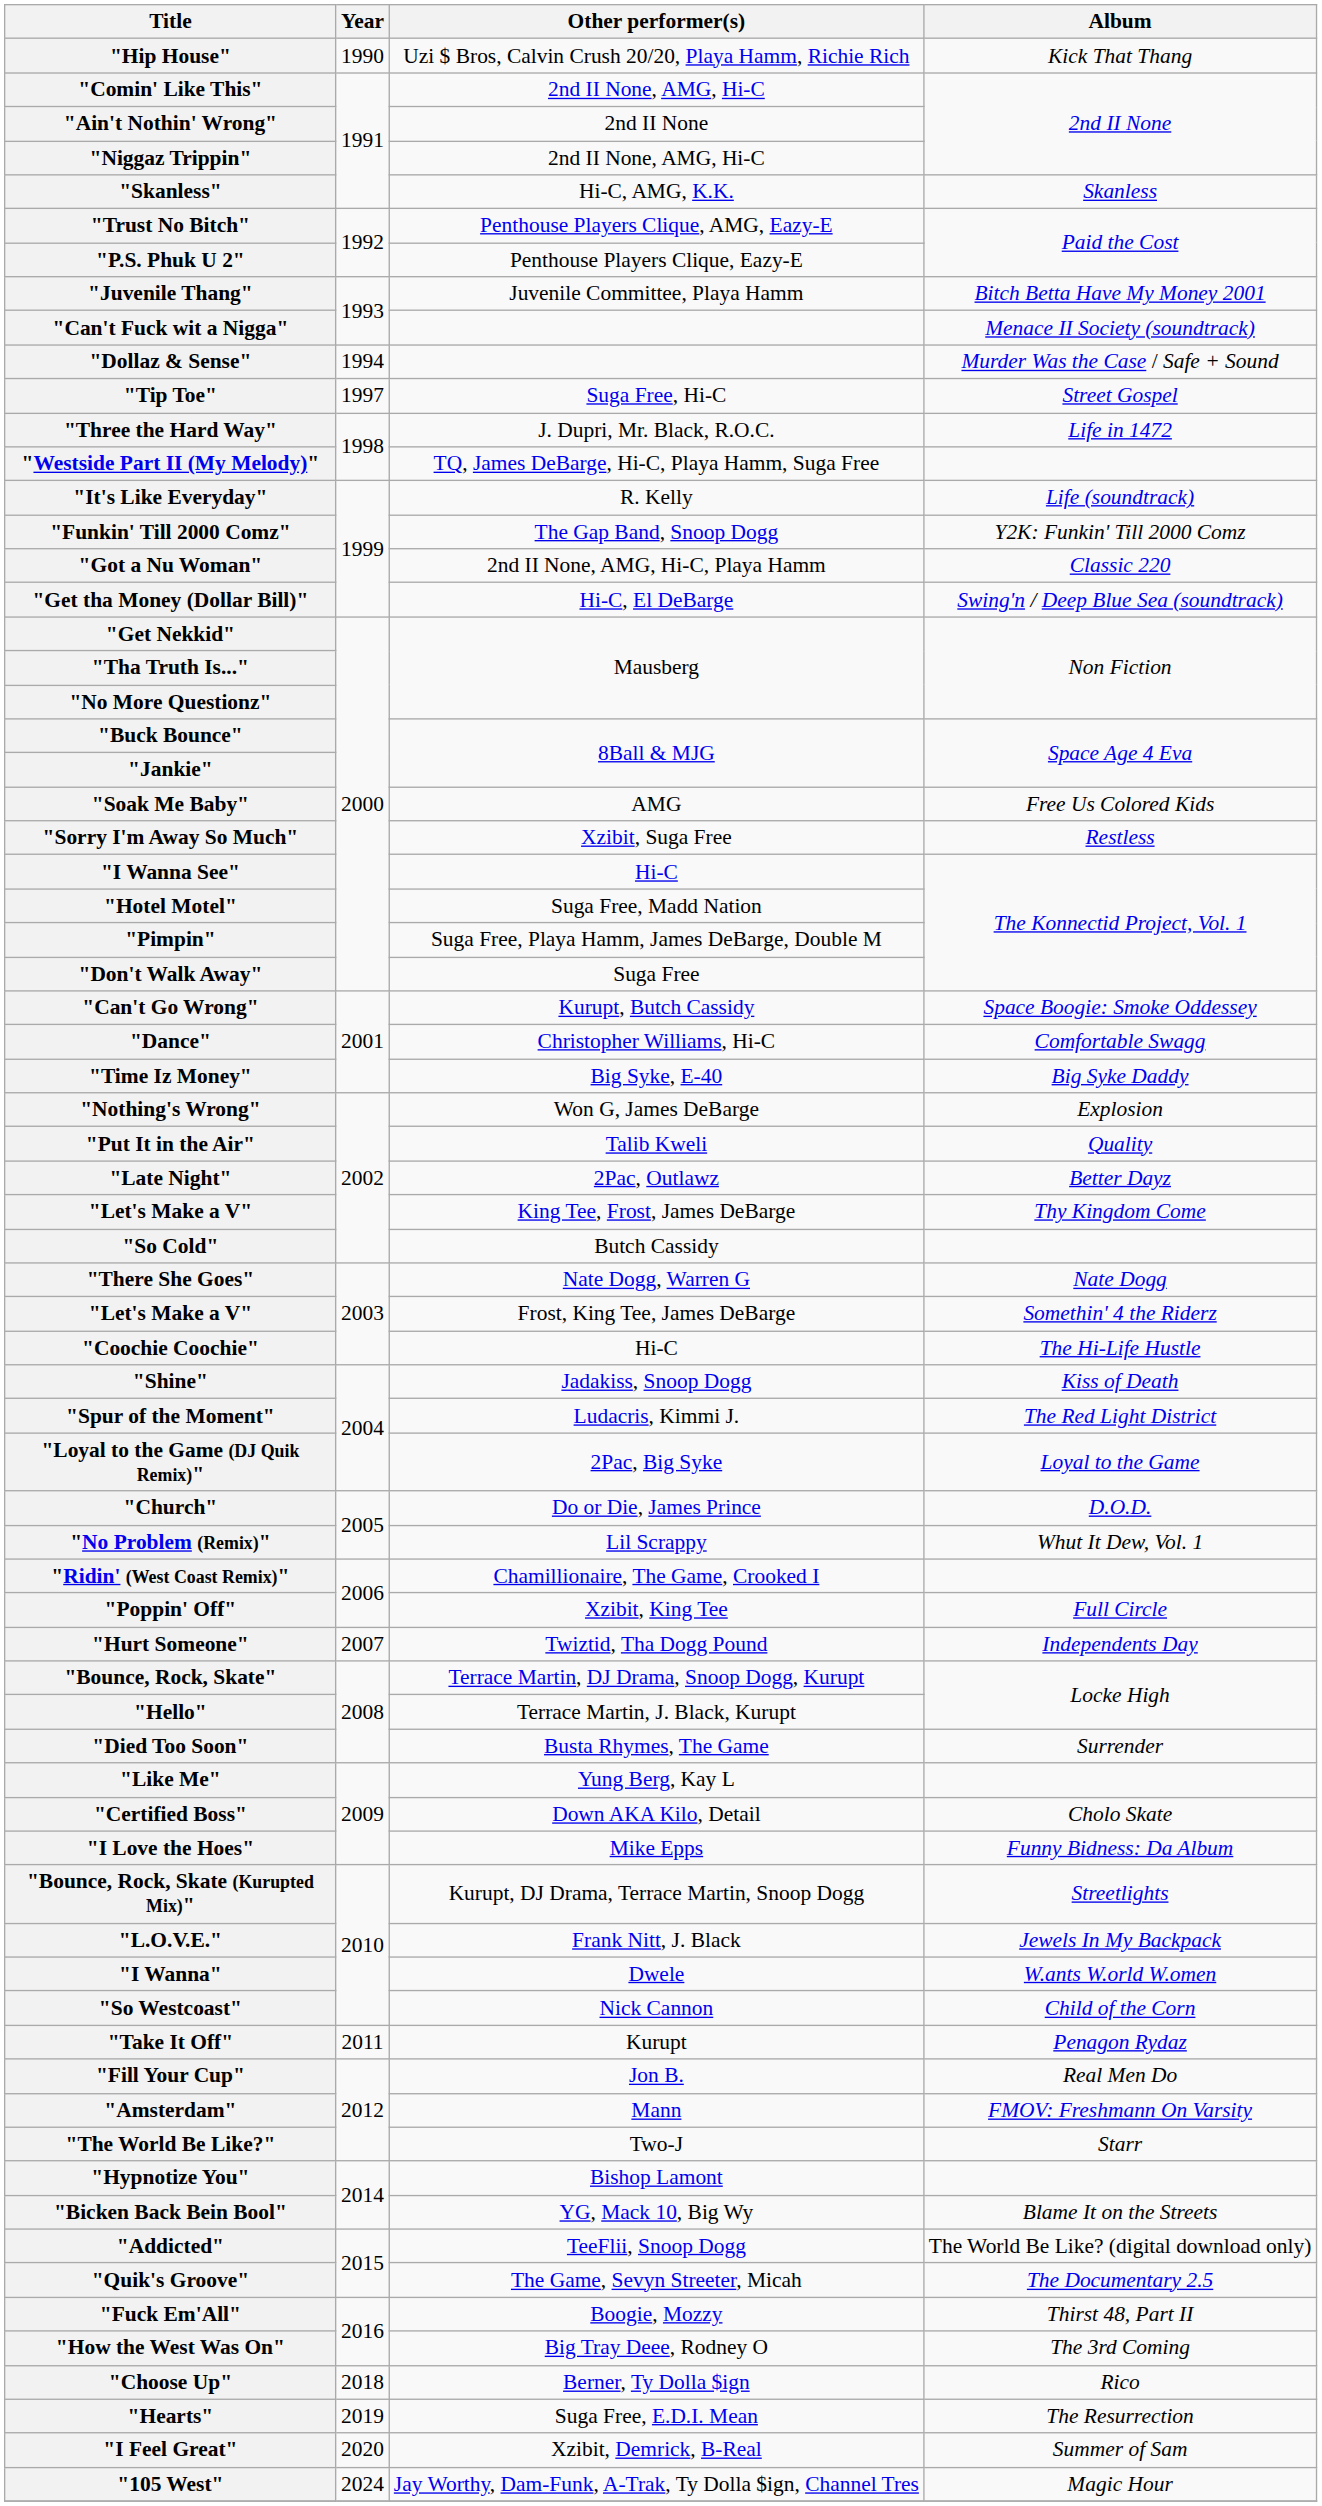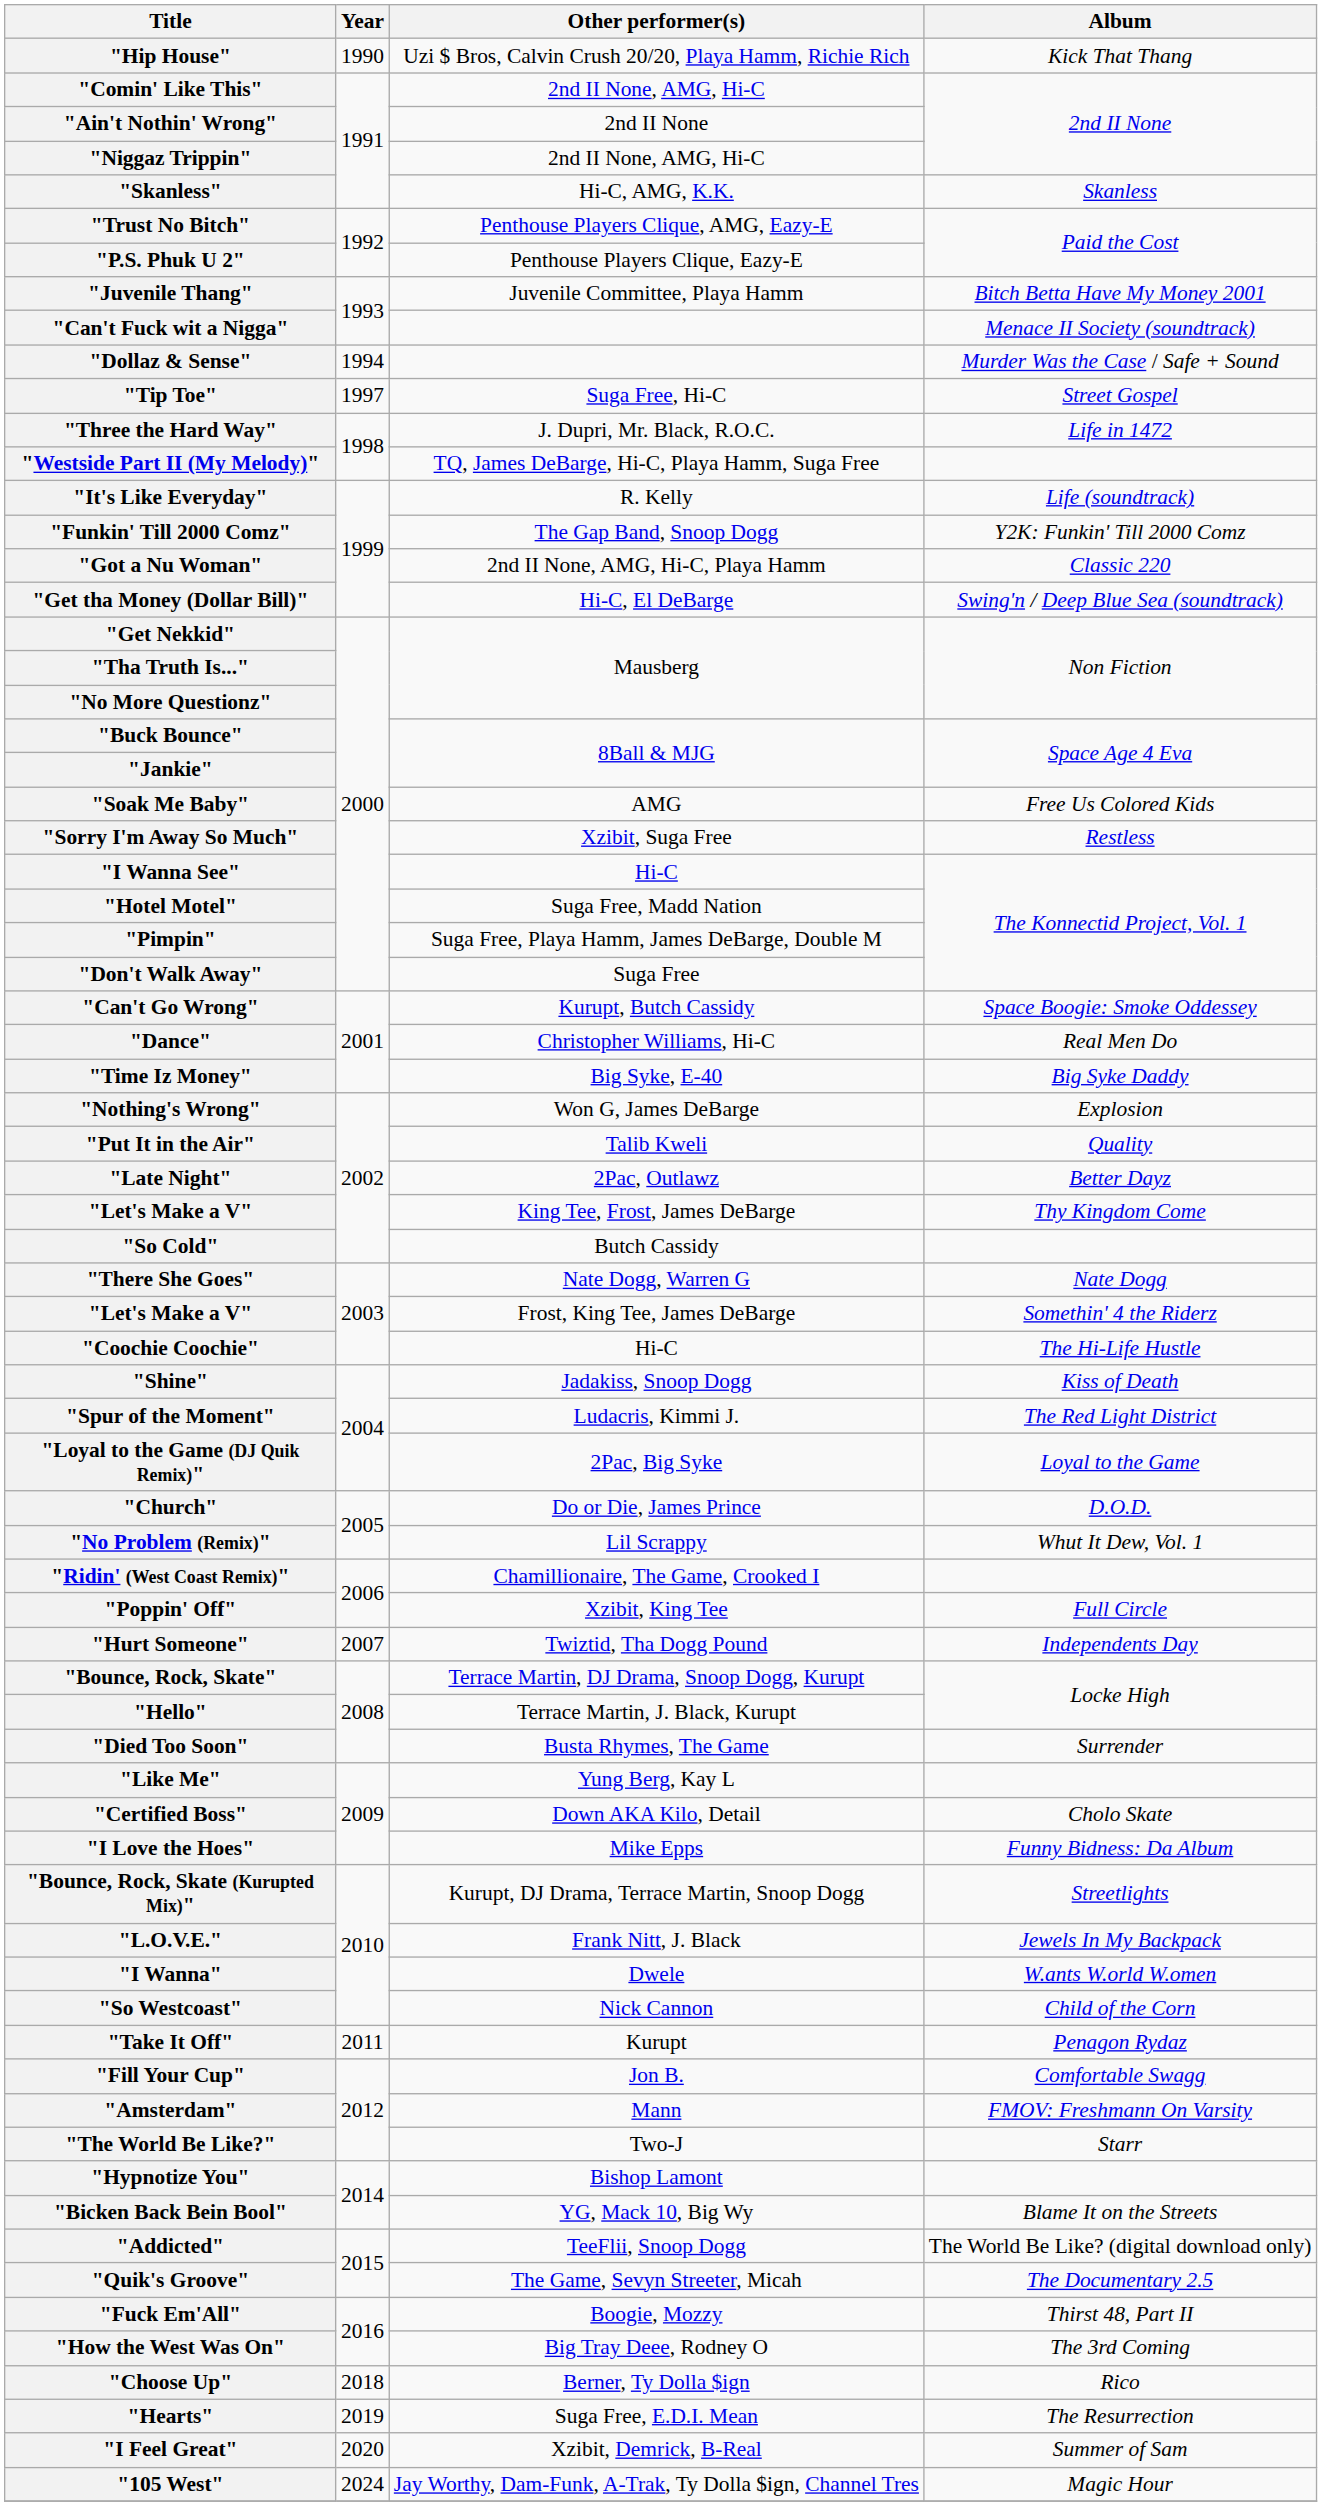 <table class="wikitable plainrowheaders" style="text-align:center;">
 <tr>
 <th scope="col" style="width:15em;">Title</th>
 <th scope="col">Year</th>
 <th scope="col">Other performer(s)</th>
 <th scope="col">Album</th>
 </tr>
 <tr>
 <th scope="row">"Hip House"</th>
 <td>1990</td>
 <td>Uzi $ Bros, Calvin Crush 20/20, <a href='#'>Playa Hamm</a>, <a href='#'>Richie Rich</a></td>
 <td><em>Kick That Thang</em></td>
 </tr>
 <tr>
 <th scope="row">"Comin' Like This"</th>
 <td rowspan="4">1991</td>
 <td><a href='#'>2nd II None</a>, <a href='#'>AMG</a>, <a href='#'>Hi-C</a></td>
 <td rowspan="3"><em><a href='#'>2nd II None</a></em></td>
 </tr>
 <tr>
 <th scope="row">"Ain't Nothin' Wrong"</th>
 <td>2nd II None</td>
 </tr>
 <tr>
 <th scope="row">"Niggaz Trippin"</th>
 <td>2nd II None, AMG, Hi-C</td>
 </tr>
 <tr>
 <th scope="row">"Skanless"</th>
 <td>Hi-C, AMG, <a href='#'>K.K.</a></td>
 <td><em><a href='#'>Skanless</a></em></td>
 </tr>
 <tr>
 <th scope="row">"Trust No Bitch"</th>
 <td rowspan="2">1992</td>
 <td><a href='#'>Penthouse Players Clique</a>, AMG, <a href='#'>Eazy-E</a></td>
 <td rowspan="2"><em><a href='#'>Paid the Cost</a></em></td>
 </tr>
 <tr>
 <th scope="row">"P.S. Phuk U 2"</th>
 <td>Penthouse Players Clique, Eazy-E</td>
 </tr>
 <tr>
 <th scope="row">"Juvenile Thang"</th>
 <td rowspan="2">1993</td>
 <td>Juvenile Committee, Playa Hamm</td>
 <td><em><a href='#'>Bitch Betta Have My Money 2001</a></em></td>
 </tr>
 <tr>
 <th>"Can't Fuck wit a Nigga"</th>
 <td></td>
 <td><em><a href='#'>Menace II Society (soundtrack)</a></em></td>
 </tr>
 <tr>
 <th>"Dollaz & Sense"</th>
 <td>1994</td>
 <td></td>
 <td><em><a href='#'>Murder Was the Case</a></em> / <em>Safe + Sound</em></td>
 </tr>
 <tr>
 <th scope="row">"Tip Toe"</th>
 <td>1997</td>
 <td><a href='#'>Suga Free</a>, Hi-C</td>
 <td><em><a href='#'>Street Gospel</a></em></td>
 </tr>
 <tr>
 <th>"Three the Hard Way"</th>
 <td rowspan="2">1998</td>
 <td>J. Dupri, Mr. Black, R.O.C.</td>
 <td><em><a href='#'>Life in 1472</a></em></td>
 </tr>
 <tr>
 <th scope="row">"<a href='#'>Westside Part II (My Melody)</a>"</th>
 <td><a href='#'>TQ</a>, <a href='#'>James DeBarge</a>, Hi-C, Playa Hamm, Suga Free</td>
 <td></td>
 </tr>
 <tr>
 <th>"It's Like Everyday"</th>
 <td rowspan="4">1999</td>
 <td>R. Kelly</td>
 <td><em><a href='#'>Life (soundtrack)</a></em></td>
 </tr>
 <tr>
 <th scope="row">"Funkin' Till 2000 Comz"</th>
 <td><a href='#'>The Gap Band</a>, <a href='#'>Snoop Dogg</a></td>
 <td><em>Y2K: Funkin' Till 2000 Comz</em></td>
 </tr>
 <tr>
 <th scope="row">"Got a Nu Woman"</th>
 <td>2nd II None, AMG, Hi-C, Playa Hamm</td>
 <td><em><a href='#'>Classic 220</a></em></td>
 </tr>
 <tr>
 <th scope="row">"Get tha Money (Dollar Bill)"</th>
 <td><a href='#'>Hi-C</a>, <a href='#'>El DeBarge</a></td>
 <td><em><a href='#'>Swing'n</a> / <a href='#'>Deep Blue Sea (soundtrack)</a></em></td>
 </tr>
 <tr>
 <th scope="row">"Get Nekkid"</th>
 <td rowspan="11">2000</td>
 <td rowspan="3">Mausberg</td>
 <td rowspan="3"><em>Non Fiction</em></td>
 </tr>
 <tr>
 <th scope="row">"Tha Truth Is..."</th>
 </tr>
 <tr>
 <th scope="row">"No More Questionz"</th>
 </tr>
 <tr>
 <th scope="row">"Buck Bounce"</th>
 <td rowspan="2"><a href='#'>8Ball & MJG</a></td>
 <td rowspan="2"><em><a href='#'>Space Age 4 Eva</a></em></td>
 </tr>
 <tr>
 <th scope="row">"Jankie"</th>
 </tr>
 <tr>
 <th scope="row">"Soak Me Baby"</th>
 <td>AMG</td>
 <td><em>Free Us Colored Kids</em></td>
 </tr>
 <tr>
 <th scope="row">"Sorry I'm Away So Much"</th>
 <td><a href='#'>Xzibit</a>, Suga Free</td>
 <td><em><a href='#'>Restless</a></em></td>
 </tr>
 <tr>
 <th scope="row">"I Wanna See"</th>
 <td><a href='#'>Hi-C</a></td>
 <td rowspan="4"><em><a href='#'>The Konnectid Project, Vol. 1</a></em></td>
 </tr>
 <tr>
 <th scope="row">"Hotel Motel"</th>
 <td>Suga Free, Madd Nation</td>
 </tr>
 <tr>
 <th scope="row">"Pimpin"</th>
 <td>Suga Free, Playa Hamm, James DeBarge, Double M</td>
 </tr>
 <tr>
 <th scope="row">"Don't Walk Away"</th>
 <td>Suga Free</td>
 </tr>
 <tr>
 <th scope="row">"Can't Go Wrong"</th>
 <td rowspan="3">2001</td>
 <td><a href='#'>Kurupt</a>, <a href='#'>Butch Cassidy</a></td>
 <td><em><a href='#'>Space Boogie: Smoke Oddessey</a></em></td>
 </tr>
 <tr>
 <th scope="row">"Dance"</th>
 <td><a href='#'>Christopher Williams</a>, Hi-C</td>
-<td><em><a href='#'>Comfortable Swagg</a></em></td>
+<td><em>Real Men Do</em></td>
 </tr>
 <tr>
 <th scope="row">"Time Iz Money"</th>
 <td><a href='#'>Big Syke</a>, <a href='#'>E-40</a></td>
 <td><em><a href='#'>Big Syke Daddy</a></em></td>
 </tr>
 <tr>
 <th scope="row">"Nothing's Wrong"</th>
 <td rowspan="5">2002</td>
 <td>Won G, James DeBarge</td>
 <td><em>Explosion</em></td>
 </tr>
 <tr>
 <th scope="row">"Put It in the Air"</th>
 <td><a href='#'>Talib Kweli</a></td>
 <td><em><a href='#'>Quality</a></em></td>
 </tr>
 <tr>
 <th scope="row">"Late Night"</th>
 <td><a href='#'>2Pac</a>, <a href='#'>Outlawz</a></td>
 <td><em><a href='#'>Better Dayz</a></em></td>
 </tr>
 <tr>
 <th scope="row">"Let's Make a V"</th>
 <td><a href='#'>King Tee</a>, <a href='#'>Frost</a>, James DeBarge</td>
 <td><em><a href='#'>Thy Kingdom Come</a></em></td>
 </tr>
 <tr>
 <th scope="row">"So Cold"</th>
 <td>Butch Cassidy</td>
 <td></td>
 </tr>
 <tr>
 <th scope="row">"There She Goes"</th>
 <td rowspan="3">2003</td>
 <td><a href='#'>Nate Dogg</a>, <a href='#'>Warren G</a></td>
 <td><em><a href='#'>Nate Dogg</a></em></td>
 </tr>
 <tr>
 <th scope="row">"Let's Make a V"</th>
 <td>Frost, King Tee, James DeBarge</td>
 <td><em><a href='#'>Somethin' 4 the Riderz</a></em></td>
 </tr>
 <tr>
 <th scope="row">"Coochie Coochie"</th>
 <td>Hi-C</td>
 <td><em><a href='#'>The Hi-Life Hustle</a></em></td>
 </tr>
 <tr>
 <th scope="row">"Shine"</th>
 <td rowspan="3">2004</td>
 <td><a href='#'>Jadakiss</a>, <a href='#'>Snoop Dogg</a></td>
 <td><em><a href='#'>Kiss of Death</a></em></td>
 </tr>
 <tr>
 <th scope="row">"Spur of the Moment"</th>
 <td><a href='#'>Ludacris</a>, Kimmi J.</td>
 <td><em><a href='#'>The Red Light District</a></em></td>
 </tr>
 <tr>
 <th scope="row">"Loyal to the Game <small>(DJ Quik Remix)</small>"</th>
 <td><a href='#'>2Pac</a>, <a href='#'>Big Syke</a></td>
 <td><em><a href='#'>Loyal to the Game</a></em></td>
 </tr>
 <tr>
 <th scope="row">"Church"</th>
 <td rowspan="2">2005</td>
 <td><a href='#'>Do or Die</a>, <a href='#'>James Prince</a></td>
 <td><em><a href='#'>D.O.D.</a></em></td>
 </tr>
 <tr>
 <th scope="row">"<a href='#'>No Problem</a> <small>(Remix)</small>"</th>
 <td><a href='#'>Lil Scrappy</a></td>
 <td><em>Whut It Dew, Vol. 1</em></td>
 </tr>
 <tr>
 <th scope="row">"<a href='#'>Ridin'</a> <small>(West Coast Remix)</small>"</th>
 <td rowspan="2">2006</td>
 <td><a href='#'>Chamillionaire</a>, <a href='#'>The Game</a>, <a href='#'>Crooked I</a></td>
 <td></td>
 </tr>
 <tr>
 <th scope="row">"Poppin' Off"</th>
 <td><a href='#'>Xzibit</a>, <a href='#'>King Tee</a></td>
 <td><em><a href='#'>Full Circle</a></em></td>
 </tr>
 <tr>
 <th scope="row">"Hurt Someone"</th>
 <td>2007</td>
 <td><a href='#'>Twiztid</a>, <a href='#'>Tha Dogg Pound</a></td>
 <td><em><a href='#'>Independents Day</a></em></td>
 </tr>
 <tr>
 <th scope="row">"Bounce, Rock, Skate"</th>
 <td rowspan="3">2008</td>
 <td><a href='#'>Terrace Martin</a>, <a href='#'>DJ Drama</a>, <a href='#'>Snoop Dogg</a>, <a href='#'>Kurupt</a></td>
 <td rowspan="2"><em>Locke High</em></td>
 </tr>
 <tr>
 <th scope="row">"Hello"</th>
 <td>Terrace Martin, J. Black, Kurupt</td>
 </tr>
 <tr>
 <th scope="row">"Died Too Soon"</th>
 <td><a href='#'>Busta Rhymes</a>, <a href='#'>The Game</a></td>
 <td><em>Surrender</em></td>
 </tr>
 <tr>
 <th scope="row">"Like Me"</th>
 <td rowspan="3">2009</td>
 <td><a href='#'>Yung Berg</a>, Kay L</td>
 <td></td>
 </tr>
 <tr>
 <th scope="row">"Certified Boss"</th>
 <td><a href='#'>Down AKA Kilo</a>, Detail</td>
 <td><em>Cholo Skate</em></td>
 </tr>
 <tr>
 <th scope="row">"I Love the Hoes"</th>
 <td><a href='#'>Mike Epps</a></td>
 <td><em><a href='#'>Funny Bidness: Da Album</a></em></td>
 </tr>
 <tr>
 <th scope="row">"Bounce, Rock, Skate <small>(Kurupted Mix)</small>"</th>
 <td rowspan="4">2010</td>
 <td>Kurupt, DJ Drama, Terrace Martin, Snoop Dogg</td>
 <td><em><a href='#'>Streetlights</a></em></td>
 </tr>
 <tr>
 <th scope="row">"L.O.V.E."</th>
 <td><a href='#'>Frank Nitt</a>, J. Black</td>
 <td><em><a href='#'>Jewels In My Backpack</a></em></td>
 </tr>
 <tr>
 <th scope="row">"I Wanna"</th>
 <td><a href='#'>Dwele</a></td>
 <td><em><a href='#'>W.ants W.orld W.omen</a></em></td>
 </tr>
 <tr>
 <th scope="row">"So Westcoast"</th>
 <td><a href='#'>Nick Cannon</a></td>
 <td><em><a href='#'>Child of the Corn</a></em></td>
 </tr>
 <tr>
 <th scope="row">"Take It Off"</th>
 <td>2011</td>
 <td>Kurupt</td>
 <td><em><a href='#'>Penagon Rydaz</a></em></td>
 </tr>
 <tr>
 <th scope="row">"Fill Your Cup"</th>
 <td rowspan="3">2012</td>
 <td><a href='#'>Jon B.</a></td>
-<td><em>Real Men Do</em></td>
+<td><em><a href='#'>Comfortable Swagg</a></em></td>
 </tr>
 <tr>
 <th scope="row">"Amsterdam"</th>
 <td><a href='#'>Mann</a></td>
 <td><em><a href='#'>FMOV: Freshmann On Varsity</a></em></td>
 </tr>
 <tr>
 <th scope="row">"The World Be Like?"</th>
 <td>Two-J</td>
 <td><em>Starr</em></td>
 </tr>
 <tr>
 <th scope="row">"Hypnotize You"</th>
 <td rowspan="2">2014</td>
 <td><a href='#'>Bishop Lamont</a></td>
 <td></td>
 </tr>
 <tr>
 <th scope="row">"Bicken Back Bein Bool"</th>
 <td><a href='#'>YG</a>, <a href='#'>Mack 10</a>, Big Wy</td>
 <td><em>Blame It on the Streets</em></td>
 </tr>
 <tr>
 <th scope="row">"Addicted"</th>
 <td rowspan="2">2015</td>
 <td><a href='#'>TeeFlii</a>, <a href='#'>Snoop Dogg</a></td>
 <td>The World Be Like? (digital download only)</td>
 </tr>
 <tr>
 <th scope="row">"Quik's Groove"</th>
 <td><a href='#'>The Game</a>, <a href='#'>Sevyn Streeter</a>, Micah</td>
 <td><em><a href='#'>The Documentary 2.5</a></em></td>
 </tr>
 <tr>
 <th scope="row">"Fuck Em'All"</th>
 <td rowspan="2">2016</td>
 <td><a href='#'>Boogie</a>, <a href='#'>Mozzy</a></td>
 <td><em>Thirst 48, Part II</em></td>
 </tr>
 <tr>
 <th scope="row">"How the West Was On"</th>
 <td><a href='#'>Big Tray Deee</a>, Rodney O</td>
 <td><em>The 3rd Coming</em></td>
 </tr>
 <tr>
 <th scope="row">"Choose Up"</th>
 <td>2018</td>
 <td><a href='#'>Berner</a>, <a href='#'>Ty Dolla $ign</a></td>
 <td><em>Rico</em></td>
 </tr>
 <tr>
 <th scope="row">"Hearts"</th>
 <td>2019</td>
 <td>Suga Free, <a href='#'>E.D.I. Mean</a></td>
 <td><em>The Resurrection</em></td>
 </tr>
 <tr>
 <th scope="row">"I Feel Great"</th>
 <td>2020</td>
 <td>Xzibit, <a href='#'>Demrick</a>, <a href='#'>B-Real</a></td>
 <td><em>Summer of Sam</em></td>
 </tr>
 <tr>
 <th scope="row">"105 West"</th>
 <td>2024</td>
 <td><a href='#'>Jay Worthy</a>, <a href='#'>Dam-Funk</a>, <a href='#'>A-Trak</a>, Ty Dolla $ign, <a href='#'>Channel Tres</a></td>
 <td><em>Magic Hour</em></td>
 </tr>
 <tr>
 </tr>
 </table>
